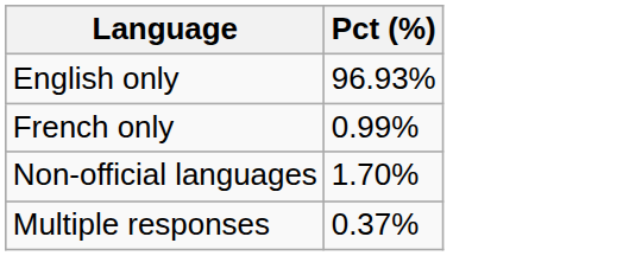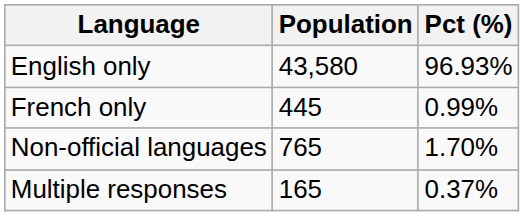 <table class="wikitable">
 <tr>
 <th>Language</th>
+<th>Population</th>
 <th>Pct (%)</th>
 </tr>
 <tr>
 <td>English only</td>
+<td>43,580</td>
 <td>96.93%</td>
 </tr>
 <tr>
 <td>French only</td>
+<td>445</td>
 <td>0.99%</td>
 </tr>
 <tr>
 <td>Non-official languages</td>
+<td>765</td>
 <td>1.70%</td>
 </tr>
 <tr>
 <td>Multiple responses</td>
+<td>165</td>
 <td>0.37%</td>
 </tr>
 </table>
